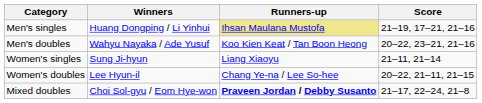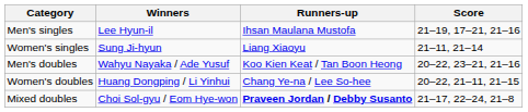 <table class=wikitable style="white-space:nowrap;">
 <tr>
 <th>Category</th>
 <th>Winners</th>
 <th>Runners-up</th>
 <th>Score</th>
 </tr>
 <tr>
 <td>Men's singles</td>
-<td> <a href='#'>Huang Dongping</a> / <a href='#'>Li Yinhui</a></td>
-<td style="background: khaki;"> <a href='#'>Ihsan Maulana Mustofa</a></td>
+<td> <a href='#'>Lee Hyun-il</a></td>
+<td> <a href='#'>Ihsan Maulana Mustofa</a></td>
 <td>21–19, 17–21, 21–16</td>
+</tr>
+<tr>
+<td>Women's singles</td>
+<td> <a href='#'>Sung Ji-hyun</a></td>
+<td> <a href='#'>Liang Xiaoyu</a></td>
+<td>21–11, 21–14</td>
 </tr>
 <tr>
 <td>Men's doubles</td>
 <td> <a href='#'>Wahyu Nayaka</a> / <a href='#'>Ade Yusuf</a></td>
 <td> <a href='#'>Koo Kien Keat</a> / <a href='#'>Tan Boon Heong</a></td>
 <td>20–22, 23–21, 21–16</td>
 </tr>
 <tr>
-<td>Women's singles</td>
-<td> <a href='#'>Sung Ji-hyun</a></td>
-<td> <a href='#'>Liang Xiaoyu</a></td>
-<td>21–11, 21–14</td>
-</tr>
-<tr>
 <td>Women's doubles</td>
-<td> <a href='#'>Lee Hyun-il</a></td>
+<td> <a href='#'>Huang Dongping</a> / <a href='#'>Li Yinhui</a></td>
 <td> <a href='#'>Chang Ye-na</a> / <a href='#'>Lee So-hee</a></td>
 <td>20–22, 21–11, 21–15</td>
 </tr>
 <tr>
 <td>Mixed doubles</td>
 <td> <a href='#'>Choi Sol-gyu</a> / <a href='#'>Eom Hye-won</a></td>
 <td><strong> <a href='#'>Praveen Jordan</a> / <a href='#'>Debby Susanto</a></strong></td>
 <td>21–17, 22–24, 21–8</td>
 </tr>
 </table>
